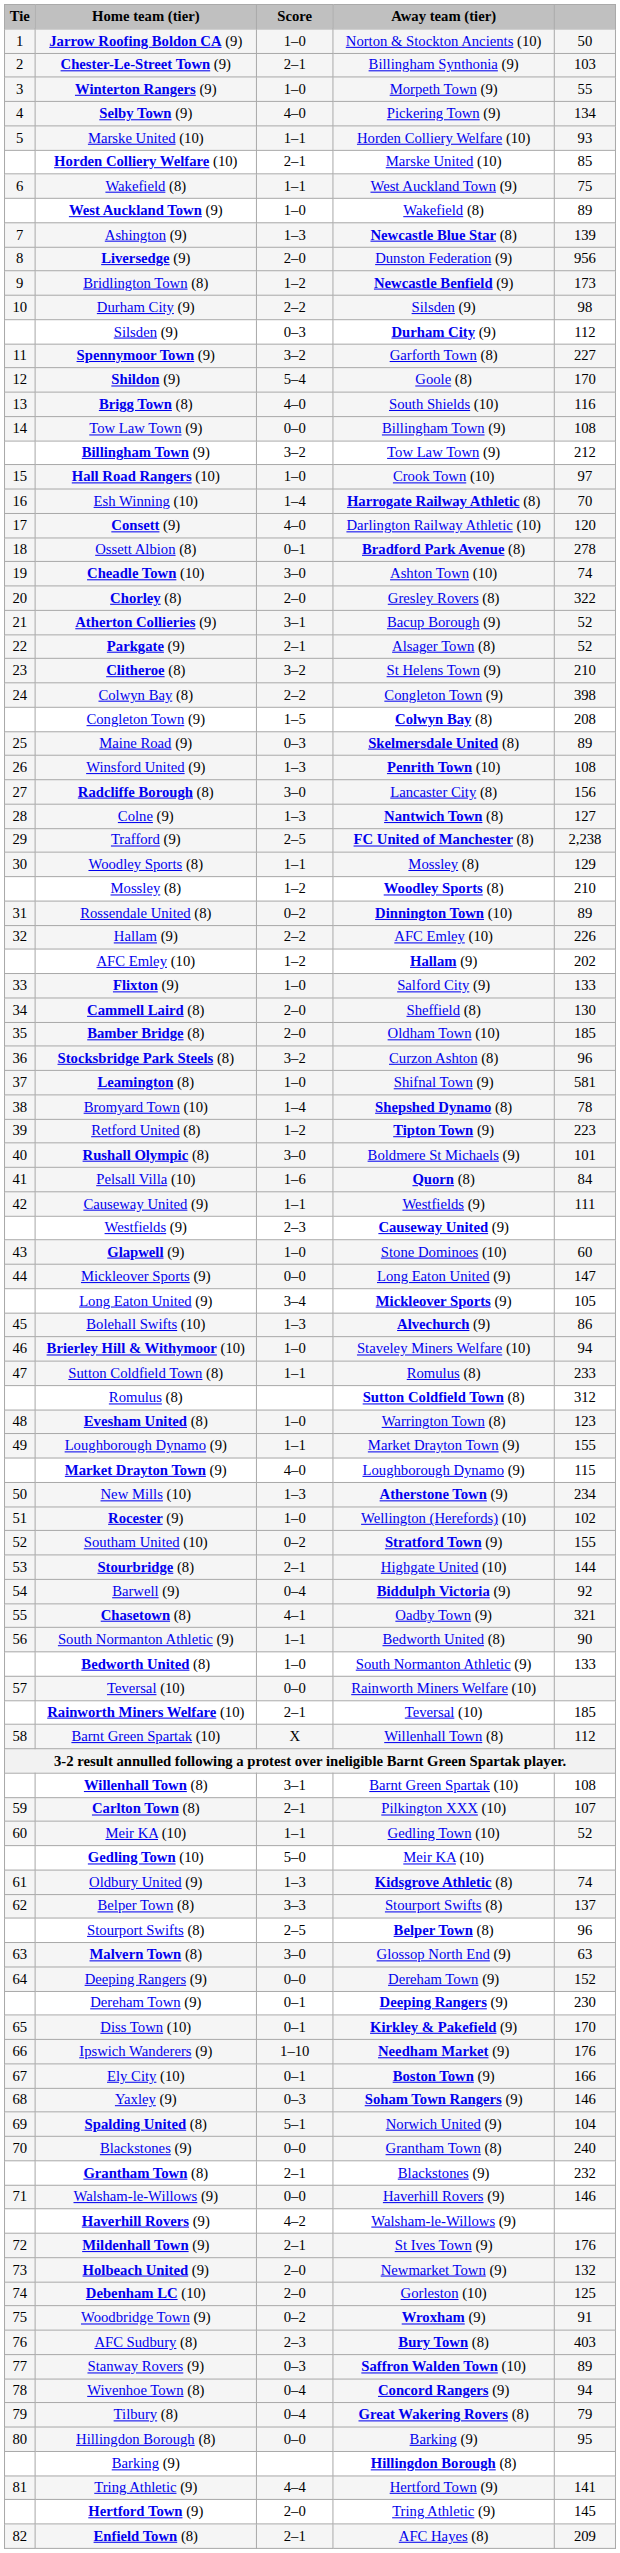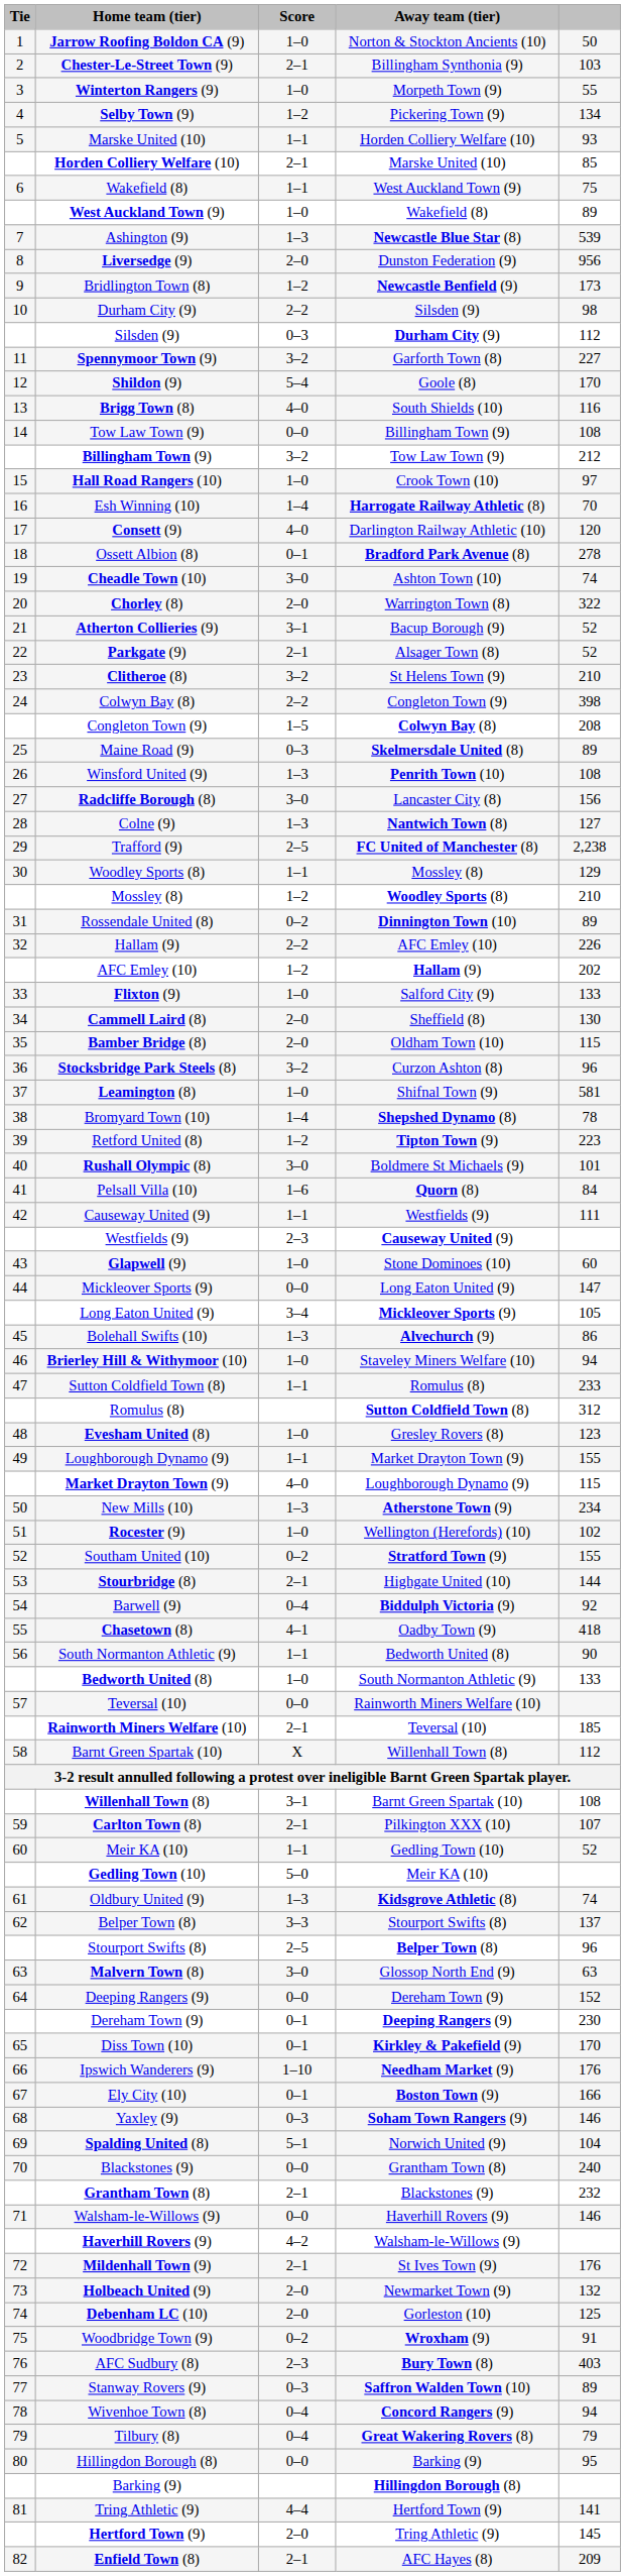 <table class="wikitable" style="width: 600px; background:WhiteSmoke; text-align:center; font-size:90%">
 <tr>
 <td scope="col" style="width:  5.00%; background:silver;"><strong>Tie</strong></td>
 <td scope="col" style="width: 36.25%; background:silver;"><strong>Home team (tier)</strong></td>
 <td scope="col" style="width: 12.50%; background:silver;"><strong>Score</strong></td>
 <td scope="col" style="width: 36.25%; background:silver;"><strong>Away team (tier)</strong></td>
 <td scope="col" style="width: 10.00%; background:silver;"><strong></strong></td>
 </tr>
 <tr>
 <td>1</td>
 <td><strong><a href='#'>Jarrow Roofing Boldon CA</a></strong> (9)</td>
 <td>1–0</td>
 <td><a href='#'>Norton & Stockton Ancients</a> (10)</td>
 <td>50</td>
 </tr>
 <tr>
 <td>2</td>
 <td><strong><a href='#'>Chester-Le-Street Town</a></strong> (9)</td>
 <td>2–1</td>
 <td><a href='#'>Billingham Synthonia</a> (9)</td>
 <td>103</td>
 </tr>
 <tr>
 <td>3</td>
 <td><strong><a href='#'>Winterton Rangers</a></strong> (9)</td>
 <td>1–0</td>
 <td><a href='#'>Morpeth Town</a> (9)</td>
 <td>55</td>
 </tr>
 <tr>
 <td>4</td>
 <td><strong><a href='#'>Selby Town</a></strong> (9)</td>
-<td>4–0</td>
+<td>1–2</td>
 <td><a href='#'>Pickering Town</a> (9)</td>
 <td>134</td>
 </tr>
 <tr>
 <td>5</td>
 <td><a href='#'>Marske United</a> (10)</td>
 <td>1–1</td>
 <td><a href='#'>Horden Colliery Welfare</a> (10)</td>
 <td>93</td>
 </tr>
 <tr style="background:white;">
 <td><em></em></td>
 <td><strong><a href='#'>Horden Colliery Welfare</a></strong> (10)</td>
 <td>2–1</td>
 <td><a href='#'>Marske United</a> (10)</td>
 <td>85</td>
 </tr>
 <tr>
 <td>6</td>
 <td><a href='#'>Wakefield</a> (8)</td>
 <td>1–1</td>
 <td><a href='#'>West Auckland Town</a> (9)</td>
 <td>75</td>
 </tr>
 <tr style="background:white;">
 <td><em></em></td>
 <td><strong><a href='#'>West Auckland Town</a></strong> (9)</td>
 <td>1–0</td>
 <td><a href='#'>Wakefield</a> (8)</td>
 <td>89</td>
 </tr>
 <tr>
 <td>7</td>
 <td><a href='#'>Ashington</a> (9)</td>
 <td>1–3</td>
 <td><strong><a href='#'>Newcastle Blue Star</a></strong> (8)</td>
-<td>139</td>
+<td>539</td>
 </tr>
 <tr>
 <td>8</td>
 <td><strong><a href='#'>Liversedge</a></strong> (9)</td>
 <td>2–0</td>
 <td><a href='#'>Dunston Federation</a> (9)</td>
 <td>956</td>
 </tr>
 <tr>
 <td>9</td>
 <td><a href='#'>Bridlington Town</a> (8)</td>
 <td>1–2</td>
 <td><strong><a href='#'>Newcastle Benfield</a></strong> (9)</td>
 <td>173</td>
 </tr>
 <tr>
 <td>10</td>
 <td><a href='#'>Durham City</a> (9)</td>
 <td>2–2</td>
 <td><a href='#'>Silsden</a> (9)</td>
 <td>98</td>
 </tr>
 <tr style="background:white;">
 <td><em></em></td>
 <td><a href='#'>Silsden</a> (9)</td>
 <td>0–3</td>
 <td><strong><a href='#'>Durham City</a></strong> (9)</td>
 <td>112</td>
 </tr>
 <tr>
 <td>11</td>
 <td><strong><a href='#'>Spennymoor Town</a></strong> (9)</td>
 <td>3–2</td>
 <td><a href='#'>Garforth Town</a> (8)</td>
 <td>227</td>
 </tr>
 <tr>
 <td>12</td>
 <td><strong><a href='#'>Shildon</a></strong> (9)</td>
 <td>5–4</td>
 <td><a href='#'>Goole</a> (8)</td>
 <td>170</td>
 </tr>
 <tr>
 <td>13</td>
 <td><strong><a href='#'>Brigg Town</a></strong> (8)</td>
 <td>4–0</td>
 <td><a href='#'>South Shields</a> (10)</td>
 <td>116</td>
 </tr>
 <tr>
 <td>14</td>
 <td><a href='#'>Tow Law Town</a> (9)</td>
 <td>0–0</td>
 <td><a href='#'>Billingham Town</a> (9)</td>
 <td>108</td>
 </tr>
 <tr style="background:white;">
 <td><em></em></td>
 <td><strong><a href='#'>Billingham Town</a></strong> (9)</td>
 <td>3–2</td>
 <td><a href='#'>Tow Law Town</a> (9)</td>
 <td>212</td>
 </tr>
 <tr>
 <td>15</td>
 <td><strong><a href='#'>Hall Road Rangers</a></strong> (10)</td>
 <td>1–0</td>
 <td><a href='#'>Crook Town</a> (10)</td>
 <td>97</td>
 </tr>
 <tr>
 <td>16</td>
 <td><a href='#'>Esh Winning</a> (10)</td>
 <td>1–4</td>
 <td><strong><a href='#'>Harrogate Railway Athletic</a></strong> (8)</td>
 <td>70</td>
 </tr>
 <tr>
 <td>17</td>
 <td><strong><a href='#'>Consett</a></strong> (9)</td>
 <td>4–0</td>
 <td><a href='#'>Darlington Railway Athletic</a> (10)</td>
 <td>120</td>
 </tr>
 <tr>
 <td>18</td>
 <td><a href='#'>Ossett Albion</a> (8)</td>
 <td>0–1</td>
 <td><strong><a href='#'>Bradford Park Avenue</a></strong> (8)</td>
 <td>278</td>
 </tr>
 <tr>
 <td>19</td>
 <td><strong><a href='#'>Cheadle Town</a></strong> (10)</td>
 <td>3–0</td>
 <td><a href='#'>Ashton Town</a> (10)</td>
 <td>74</td>
 </tr>
 <tr>
 <td>20</td>
 <td><strong><a href='#'>Chorley</a></strong> (8)</td>
 <td>2–0</td>
-<td><a href='#'>Gresley Rovers</a> (8)</td>
+<td><a href='#'>Warrington Town</a> (8)</td>
 <td>322</td>
 </tr>
 <tr>
 <td>21</td>
 <td><strong><a href='#'>Atherton Collieries</a></strong> (9)</td>
 <td>3–1</td>
 <td><a href='#'>Bacup Borough</a> (9)</td>
 <td>52</td>
 </tr>
 <tr>
 <td>22</td>
 <td><strong><a href='#'>Parkgate</a></strong> (9)</td>
 <td>2–1</td>
 <td><a href='#'>Alsager Town</a> (8)</td>
 <td>52</td>
 </tr>
 <tr>
 <td>23</td>
 <td><strong><a href='#'>Clitheroe</a></strong> (8)</td>
 <td>3–2</td>
 <td><a href='#'>St Helens Town</a> (9)</td>
 <td>210</td>
 </tr>
 <tr>
 <td>24</td>
 <td><a href='#'>Colwyn Bay</a> (8)</td>
 <td>2–2</td>
 <td><a href='#'>Congleton Town</a> (9)</td>
 <td>398</td>
 </tr>
 <tr style="background:white;">
 <td><em></em></td>
 <td><a href='#'>Congleton Town</a> (9)</td>
 <td>1–5</td>
 <td><strong><a href='#'>Colwyn Bay</a></strong> (8)</td>
 <td>208</td>
 </tr>
 <tr>
 <td>25</td>
 <td><a href='#'>Maine Road</a> (9)</td>
 <td>0–3</td>
 <td><strong><a href='#'>Skelmersdale United</a></strong> (8)</td>
 <td>89</td>
 </tr>
 <tr>
 <td>26</td>
 <td><a href='#'>Winsford United</a> (9)</td>
 <td>1–3</td>
 <td><strong><a href='#'>Penrith Town</a></strong> (10)</td>
 <td>108</td>
 </tr>
 <tr>
 <td>27</td>
 <td><strong><a href='#'>Radcliffe Borough</a></strong> (8)</td>
 <td>3–0</td>
 <td><a href='#'>Lancaster City</a> (8)</td>
 <td>156</td>
 </tr>
 <tr>
 <td>28</td>
 <td><a href='#'>Colne</a> (9)</td>
 <td>1–3</td>
 <td><strong><a href='#'>Nantwich Town</a></strong> (8)</td>
 <td>127</td>
 </tr>
 <tr>
 <td>29</td>
 <td><a href='#'>Trafford</a> (9)</td>
 <td>2–5</td>
 <td><strong><a href='#'>FC United of Manchester</a></strong> (8)</td>
 <td>2,238</td>
 </tr>
 <tr>
 <td>30</td>
 <td><a href='#'>Woodley Sports</a> (8)</td>
 <td>1–1</td>
 <td><a href='#'>Mossley</a> (8)</td>
 <td>129</td>
 </tr>
 <tr style="background:white;">
 <td><em></em></td>
 <td><a href='#'>Mossley</a> (8)</td>
 <td>1–2</td>
 <td><strong><a href='#'>Woodley Sports</a></strong> (8)</td>
 <td>210</td>
 </tr>
 <tr>
 <td>31</td>
 <td><a href='#'>Rossendale United</a> (8)</td>
 <td>0–2</td>
 <td><strong><a href='#'>Dinnington Town</a></strong> (10)</td>
 <td>89</td>
 </tr>
 <tr>
 <td>32</td>
 <td><a href='#'>Hallam</a> (9)</td>
 <td>2–2</td>
 <td><a href='#'>AFC Emley</a> (10)</td>
 <td>226</td>
 </tr>
 <tr style="background:white;">
 <td><em></em></td>
 <td><a href='#'>AFC Emley</a> (10)</td>
 <td>1–2</td>
 <td><strong><a href='#'>Hallam</a></strong> (9)</td>
 <td>202</td>
 </tr>
 <tr>
 <td>33</td>
 <td><strong><a href='#'>Flixton</a> </strong> (9)</td>
 <td>1–0</td>
 <td><a href='#'>Salford City</a> (9)</td>
 <td>133</td>
 </tr>
 <tr>
 <td>34</td>
 <td><strong><a href='#'>Cammell Laird</a></strong> (8)</td>
 <td>2–0</td>
 <td><a href='#'>Sheffield</a> (8)</td>
 <td>130</td>
 </tr>
 <tr>
 <td>35</td>
 <td><strong><a href='#'>Bamber Bridge</a></strong> (8)</td>
 <td>2–0</td>
 <td><a href='#'>Oldham Town</a> (10)</td>
-<td>185</td>
+<td>115</td>
 </tr>
 <tr>
 <td>36</td>
 <td><strong><a href='#'>Stocksbridge Park Steels</a></strong> (8)</td>
 <td>3–2</td>
 <td><a href='#'>Curzon Ashton</a> (8)</td>
 <td>96</td>
 </tr>
 <tr>
 <td>37</td>
 <td><strong><a href='#'>Leamington</a></strong> (8)</td>
 <td>1–0</td>
 <td><a href='#'>Shifnal Town</a> (9)</td>
 <td>581</td>
 </tr>
 <tr>
 <td>38</td>
 <td><a href='#'>Bromyard Town</a> (10)</td>
 <td>1–4</td>
 <td><strong><a href='#'>Shepshed Dynamo</a></strong> (8)</td>
 <td>78</td>
 </tr>
 <tr>
 <td>39</td>
 <td><a href='#'>Retford United</a> (8)</td>
 <td>1–2</td>
 <td><strong><a href='#'>Tipton Town</a></strong> (9)</td>
 <td>223</td>
 </tr>
 <tr>
 <td>40</td>
 <td><strong><a href='#'>Rushall Olympic</a></strong> (8)</td>
 <td>3–0</td>
 <td><a href='#'>Boldmere St Michaels</a> (9)</td>
 <td>101</td>
 </tr>
 <tr>
 <td>41</td>
 <td><a href='#'>Pelsall Villa</a> (10)</td>
 <td>1–6</td>
 <td><strong><a href='#'>Quorn</a></strong> (8)</td>
 <td>84</td>
 </tr>
 <tr>
 <td>42</td>
 <td><a href='#'>Causeway United</a> (9)</td>
 <td>1–1</td>
 <td><a href='#'>Westfields</a> (9)</td>
 <td>111</td>
 </tr>
 <tr style="background:white;">
 <td><em></em></td>
 <td><a href='#'>Westfields</a> (9)</td>
 <td>2–3</td>
 <td><strong><a href='#'>Causeway United</a></strong> (9)</td>
 <td></td>
 </tr>
 <tr>
 <td>43</td>
 <td><strong><a href='#'>Glapwell</a></strong> (9)</td>
 <td>1–0</td>
 <td><a href='#'>Stone Dominoes</a> (10)</td>
 <td>60</td>
 </tr>
 <tr>
 <td>44</td>
 <td><a href='#'>Mickleover Sports</a> (9)</td>
 <td>0–0</td>
 <td><a href='#'>Long Eaton United</a> (9)</td>
 <td>147</td>
 </tr>
 <tr style="background:white;">
 <td><em></em></td>
 <td><a href='#'>Long Eaton United</a> (9)</td>
 <td>3–4</td>
 <td><strong><a href='#'>Mickleover Sports</a></strong> (9)</td>
 <td>105</td>
 </tr>
 <tr>
 <td>45</td>
 <td><a href='#'>Bolehall Swifts</a> (10)</td>
 <td>1–3</td>
 <td><strong><a href='#'>Alvechurch</a></strong> (9)</td>
 <td>86</td>
 </tr>
 <tr>
 <td>46</td>
 <td><strong><a href='#'>Brierley Hill & Withymoor</a></strong> (10)</td>
 <td>1–0</td>
 <td><a href='#'>Staveley Miners Welfare</a> (10)</td>
 <td>94</td>
 </tr>
 <tr>
 <td>47</td>
 <td><a href='#'>Sutton Coldfield Town</a> (8)</td>
 <td>1–1</td>
 <td><a href='#'>Romulus</a> (8)</td>
 <td>233</td>
 </tr>
 <tr style="background:white;">
 <td><em></em></td>
 <td><a href='#'>Romulus</a> (8)</td>
 <td></td>
 <td><strong><a href='#'>Sutton Coldfield Town</a></strong> (8)</td>
 <td>312</td>
 </tr>
 <tr>
 <td>48</td>
 <td><strong><a href='#'>Evesham United</a></strong> (8)</td>
 <td>1–0</td>
-<td><a href='#'>Warrington Town</a> (8)</td>
+<td><a href='#'>Gresley Rovers</a> (8)</td>
 <td>123</td>
 </tr>
 <tr>
 <td>49</td>
 <td><a href='#'>Loughborough Dynamo</a> (9)</td>
 <td>1–1</td>
 <td><a href='#'>Market Drayton Town</a> (9)</td>
 <td>155</td>
 </tr>
 <tr style="background:white;">
 <td><em></em></td>
 <td><strong><a href='#'>Market Drayton Town</a></strong> (9)</td>
 <td>4–0</td>
 <td><a href='#'>Loughborough Dynamo</a> (9)</td>
 <td>115</td>
 </tr>
 <tr>
 <td>50</td>
 <td><a href='#'>New Mills</a> (10)</td>
 <td>1–3</td>
 <td><strong><a href='#'>Atherstone Town</a></strong> (9)</td>
 <td>234</td>
 </tr>
 <tr>
 <td>51</td>
 <td><strong><a href='#'>Rocester</a></strong> (9)</td>
 <td>1–0</td>
 <td><a href='#'>Wellington (Herefords)</a> (10)</td>
 <td>102</td>
 </tr>
 <tr>
 <td>52</td>
 <td><a href='#'>Southam United</a> (10)</td>
 <td>0–2</td>
 <td><strong><a href='#'>Stratford Town</a></strong> (9)</td>
 <td>155</td>
 </tr>
 <tr>
 <td>53</td>
 <td><strong><a href='#'>Stourbridge</a></strong> (8)</td>
 <td>2–1</td>
 <td><a href='#'>Highgate United</a> (10)</td>
 <td>144</td>
 </tr>
 <tr>
 <td>54</td>
 <td><a href='#'>Barwell</a> (9)</td>
 <td>0–4</td>
 <td><strong><a href='#'>Biddulph Victoria</a></strong> (9)</td>
 <td>92</td>
 </tr>
 <tr>
 <td>55</td>
 <td><strong><a href='#'>Chasetown</a></strong> (8)</td>
 <td>4–1</td>
 <td><a href='#'>Oadby Town</a> (9)</td>
-<td>321</td>
+<td>418</td>
 </tr>
 <tr>
 <td>56</td>
 <td><a href='#'>South Normanton Athletic</a> (9)</td>
 <td>1–1</td>
 <td><a href='#'>Bedworth United</a> (8)</td>
 <td>90</td>
 </tr>
 <tr style="background:white;">
 <td><em></em></td>
 <td><strong><a href='#'>Bedworth United</a></strong> (8)</td>
 <td>1–0</td>
 <td><a href='#'>South Normanton Athletic</a> (9)</td>
 <td>133</td>
 </tr>
 <tr>
 <td>57</td>
 <td><a href='#'>Teversal</a> (10)</td>
 <td>0–0</td>
 <td><a href='#'>Rainworth Miners Welfare</a> (10)</td>
 <td></td>
 </tr>
 <tr style="background:white;">
 <td><em></em></td>
 <td><strong><a href='#'>Rainworth Miners Welfare</a></strong> (10)</td>
 <td>2–1</td>
 <td><a href='#'>Teversal</a> (10)</td>
 <td>185</td>
 </tr>
 <tr>
 <td>58</td>
 <td><a href='#'>Barnt Green Spartak</a> (10)</td>
 <td>X</td>
 <td><a href='#'>Willenhall Town</a> (8)</td>
 <td>112</td>
 </tr>
 <tr>
 <th colspan=5>3-2 result annulled following a protest over ineligible Barnt Green Spartak player.</th>
 </tr>
 <tr style="background:white;">
 <td><em></em></td>
 <td><strong><a href='#'>Willenhall Town</a></strong> (8)</td>
 <td>3–1</td>
 <td><a href='#'>Barnt Green Spartak</a> (10)</td>
 <td>108</td>
 </tr>
 <tr>
 <td>59</td>
 <td><strong><a href='#'>Carlton Town</a></strong> (8)</td>
 <td>2–1</td>
 <td><a href='#'>Pilkington XXX</a> (10)</td>
 <td>107</td>
 </tr>
 <tr>
 <td>60</td>
 <td><a href='#'>Meir KA</a> (10)</td>
 <td>1–1</td>
 <td><a href='#'>Gedling Town</a> (10)</td>
 <td>52</td>
 </tr>
 <tr style="background:white;">
 <td><em></em></td>
 <td><strong><a href='#'>Gedling Town</a></strong> (10)</td>
 <td>5–0</td>
 <td><a href='#'>Meir KA</a> (10)</td>
 <td></td>
 </tr>
 <tr>
 <td>61</td>
 <td><a href='#'>Oldbury United</a> (9)</td>
 <td>1–3</td>
 <td><strong><a href='#'>Kidsgrove Athletic</a></strong> (8)</td>
 <td>74</td>
 </tr>
 <tr>
 <td>62</td>
 <td><a href='#'>Belper Town</a> (8)</td>
 <td>3–3</td>
 <td><a href='#'>Stourport Swifts</a> (8)</td>
 <td>137</td>
 </tr>
 <tr style="background:white;">
 <td><em></em></td>
 <td><a href='#'>Stourport Swifts</a> (8)</td>
 <td>2–5</td>
 <td><strong><a href='#'>Belper Town</a></strong> (8)</td>
 <td>96</td>
 </tr>
 <tr>
 <td>63</td>
 <td><strong><a href='#'>Malvern Town</a></strong> (8)</td>
 <td>3–0</td>
 <td><a href='#'>Glossop North End</a> (9)</td>
 <td>63</td>
 </tr>
 <tr>
 <td>64</td>
 <td><a href='#'>Deeping Rangers</a> (9)</td>
 <td>0–0</td>
 <td><a href='#'>Dereham Town</a> (9)</td>
 <td>152</td>
 </tr>
 <tr style="background:white;">
 <td><em></em></td>
 <td><a href='#'>Dereham Town</a> (9)</td>
 <td>0–1</td>
 <td><strong><a href='#'>Deeping Rangers</a></strong> (9)</td>
 <td>230</td>
 </tr>
 <tr>
 <td>65</td>
 <td><a href='#'>Diss Town</a> (10)</td>
 <td>0–1</td>
 <td><strong><a href='#'>Kirkley & Pakefield</a></strong> (9)</td>
 <td>170</td>
 </tr>
 <tr>
 <td>66</td>
 <td><a href='#'>Ipswich Wanderers</a> (9)</td>
 <td>1–10</td>
 <td><strong><a href='#'>Needham Market</a></strong> (9)</td>
 <td>176</td>
 </tr>
 <tr>
 <td>67</td>
 <td><a href='#'>Ely City</a> (10)</td>
 <td>0–1</td>
 <td><strong><a href='#'>Boston Town</a></strong> (9)</td>
 <td>166</td>
 </tr>
 <tr>
 <td>68</td>
 <td><a href='#'>Yaxley</a> (9)</td>
 <td>0–3</td>
 <td><strong><a href='#'>Soham Town Rangers</a></strong> (9)</td>
 <td>146</td>
 </tr>
 <tr>
 <td>69</td>
 <td><strong> <a href='#'>Spalding United</a></strong> (8)</td>
 <td>5–1</td>
 <td><a href='#'>Norwich United</a> (9)</td>
 <td>104</td>
 </tr>
 <tr>
 <td>70</td>
 <td><a href='#'>Blackstones</a> (9)</td>
 <td>0–0</td>
 <td><a href='#'>Grantham Town</a> (8)</td>
 <td>240</td>
 </tr>
 <tr style="background:white;">
 <td><em></em></td>
 <td><strong><a href='#'>Grantham Town</a></strong> (8)</td>
 <td>2–1</td>
 <td><a href='#'>Blackstones</a> (9)</td>
 <td>232</td>
 </tr>
 <tr>
 <td>71</td>
 <td><a href='#'>Walsham-le-Willows</a> (9)</td>
 <td>0–0</td>
 <td><a href='#'>Haverhill Rovers</a> (9)</td>
 <td>146</td>
 </tr>
 <tr style="background:white;">
 <td><em></em></td>
 <td><strong><a href='#'>Haverhill Rovers</a></strong> (9)</td>
 <td>4–2</td>
 <td><a href='#'>Walsham-le-Willows</a> (9)</td>
 <td></td>
 </tr>
 <tr>
 <td>72</td>
 <td><strong><a href='#'>Mildenhall Town</a></strong> (9)</td>
 <td>2–1</td>
 <td><a href='#'>St Ives Town</a> (9)</td>
 <td>176</td>
 </tr>
 <tr>
 <td>73</td>
 <td><strong><a href='#'>Holbeach United</a></strong> (9)</td>
 <td>2–0</td>
 <td><a href='#'>Newmarket Town</a> (9)</td>
 <td>132</td>
 </tr>
 <tr>
 <td>74</td>
 <td><strong><a href='#'>Debenham LC</a></strong> (10)</td>
 <td>2–0</td>
 <td><a href='#'>Gorleston</a> (10)</td>
 <td>125</td>
 </tr>
 <tr>
 <td>75</td>
 <td><a href='#'>Woodbridge Town</a> (9)</td>
 <td>0–2</td>
 <td><strong><a href='#'>Wroxham</a></strong> (9)</td>
 <td>91</td>
 </tr>
 <tr>
 <td>76</td>
 <td><a href='#'>AFC Sudbury</a> (8)</td>
 <td>2–3</td>
 <td><strong><a href='#'>Bury Town</a></strong> (8)</td>
 <td>403</td>
 </tr>
 <tr>
 <td>77</td>
 <td><a href='#'>Stanway Rovers</a> (9)</td>
 <td>0–3</td>
 <td><strong><a href='#'>Saffron Walden Town</a></strong> (10)</td>
 <td>89</td>
 </tr>
 <tr>
 <td>78</td>
 <td><a href='#'>Wivenhoe Town</a> (8)</td>
 <td>0–4</td>
 <td><strong><a href='#'>Concord Rangers</a></strong> (9)</td>
 <td>94</td>
 </tr>
 <tr>
 <td>79</td>
 <td><a href='#'>Tilbury</a> (8)</td>
 <td>0–4</td>
 <td><strong><a href='#'>Great Wakering Rovers</a></strong> (8)</td>
 <td>79</td>
 </tr>
 <tr>
 <td>80</td>
 <td><a href='#'>Hillingdon Borough</a> (8)</td>
 <td>0–0</td>
 <td><a href='#'>Barking</a> (9)</td>
 <td>95</td>
 </tr>
 <tr style="background:white;">
 <td><em></em></td>
 <td><a href='#'>Barking</a> (9)</td>
 <td></td>
 <td><strong><a href='#'>Hillingdon Borough</a></strong> (8)</td>
 <td></td>
 </tr>
 <tr>
 <td>81</td>
 <td><a href='#'>Tring Athletic</a> (9)</td>
 <td>4–4</td>
 <td><a href='#'>Hertford Town</a> (9)</td>
 <td>141</td>
 </tr>
 <tr style="background:white;">
 <td><em></em></td>
 <td><strong><a href='#'>Hertford Town</a></strong> (9)</td>
 <td>2–0</td>
 <td><a href='#'>Tring Athletic</a> (9)</td>
 <td>145</td>
 </tr>
 <tr>
 <td>82</td>
 <td><strong><a href='#'>Enfield Town</a></strong> (8)</td>
 <td>2–1</td>
 <td><a href='#'>AFC Hayes</a> (8)</td>
 <td>209</td>
 </tr>
 </table>
